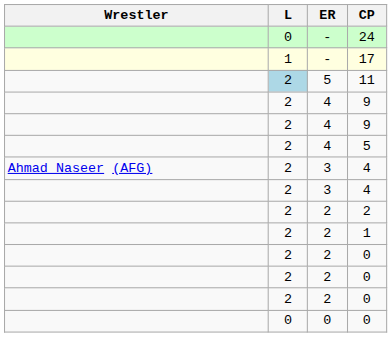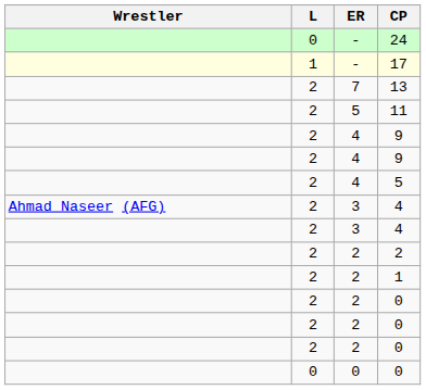 <table class="wikitable" style="text-align: center;" |>
 <tr>
 <th width="250">Wrestler</th>
 <th width="32">L</th>
 <th width="32">ER</th>
 <th width="32">CP</th>
 </tr>
 <tr bgcolor="ccffcc">
 <td style="text-align:left;"></td>
 <td>0</td>
 <td>-</td>
 <td>24</td>
 </tr>
 <tr bgcolor="lightyellow">
 <td style="text-align:left;"></td>
 <td>1</td>
 <td>-</td>
 <td>17</td>
 </tr>
 <tr>
 <td style="text-align:left;"></td>
-<td style="background: lightblue;">2</td>
+<td>2</td>
+<td>7</td>
+<td>13</td>
+</tr>
+<tr>
+<td style="text-align:left;"></td>
+<td>2</td>
 <td>5</td>
 <td>11</td>
 </tr>
 <tr>
 <td style="text-align:left;"></td>
 <td>2</td>
 <td>4</td>
 <td>9</td>
 </tr>
 <tr>
 <td style="text-align:left;"></td>
 <td>2</td>
 <td>4</td>
 <td>9</td>
 </tr>
 <tr>
 <td style="text-align:left;"></td>
 <td>2</td>
 <td>4</td>
 <td>5</td>
 </tr>
 <tr>
 <td style="text-align:left;"><a href='#'>Ahmad Naseer</a> <a href='#'>(AFG)</a></td>
 <td>2</td>
 <td>3</td>
 <td>4</td>
 </tr>
 <tr>
 <td style="text-align:left;"></td>
 <td>2</td>
 <td>3</td>
 <td>4</td>
 </tr>
 <tr>
 <td style="text-align:left;"></td>
 <td>2</td>
 <td>2</td>
 <td>2</td>
 </tr>
 <tr>
 <td style="text-align:left;"></td>
 <td>2</td>
 <td>2</td>
 <td>1</td>
 </tr>
 <tr>
 <td style="text-align:left;"></td>
 <td>2</td>
 <td>2</td>
 <td>0</td>
 </tr>
 <tr>
 <td style="text-align:left;"></td>
 <td>2</td>
 <td>2</td>
 <td>0</td>
 </tr>
 <tr>
 <td style="text-align:left;"></td>
 <td>2</td>
 <td>2</td>
 <td>0</td>
 </tr>
 <tr>
 <td style="text-align:left;"></td>
 <td>0</td>
 <td>0</td>
 <td>0</td>
 </tr>
 </table>
